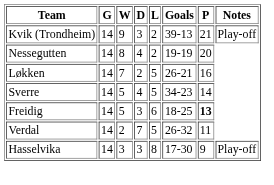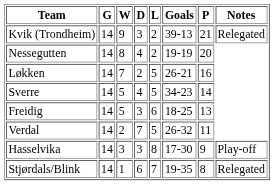 <table border="1" cellpadding="2">
 <tr>
 <th>Team</th>
 <th>G</th>
 <th>W</th>
 <th>D</th>
 <th>L</th>
 <th>Goals</th>
 <th>P</th>
 <th>Notes</th>
 </tr>
 <tr>
 <td>Kvik (Trondheim)</td>
 <td>14</td>
 <td>9</td>
 <td>3</td>
 <td>2</td>
 <td>39-13</td>
 <td>21</td>
-<td>Play-off</td>
+<td>Relegated</td>
 </tr>
 <tr>
 <td>Nessegutten</td>
 <td>14</td>
 <td>8</td>
 <td>4</td>
 <td>2</td>
 <td>19-19</td>
 <td>20</td>
 </tr>
 <tr>
 <td>Løkken</td>
 <td>14</td>
 <td>7</td>
 <td>2</td>
 <td>5</td>
 <td>26-21</td>
 <td>16</td>
 </tr>
 <tr>
 <td>Sverre</td>
 <td>14</td>
 <td>5</td>
 <td>4</td>
 <td>5</td>
 <td>34-23</td>
 <td>14</td>
 </tr>
 <tr>
 <td>Freidig</td>
 <td>14</td>
 <td>5</td>
 <td>3</td>
 <td>6</td>
 <td>18-25</td>
-<td><strong>13</strong></td>
+<td>13</td>
 </tr>
 <tr>
 <td>Verdal</td>
 <td>14</td>
 <td>2</td>
 <td>7</td>
 <td>5</td>
 <td>26-32</td>
 <td>11</td>
 </tr>
 <tr>
 <td>Hasselvika</td>
 <td>14</td>
 <td>3</td>
 <td>3</td>
 <td>8</td>
 <td>17-30</td>
 <td>9</td>
 <td>Play-off</td>
 </tr>
+<tr>
+<td>Stjørdals/Blink</td>
+<td>14</td>
+<td>1</td>
+<td>6</td>
+<td>7</td>
+<td>19-35</td>
+<td>8</td>
+<td>Relegated</td>
+</tr>
 </table>
